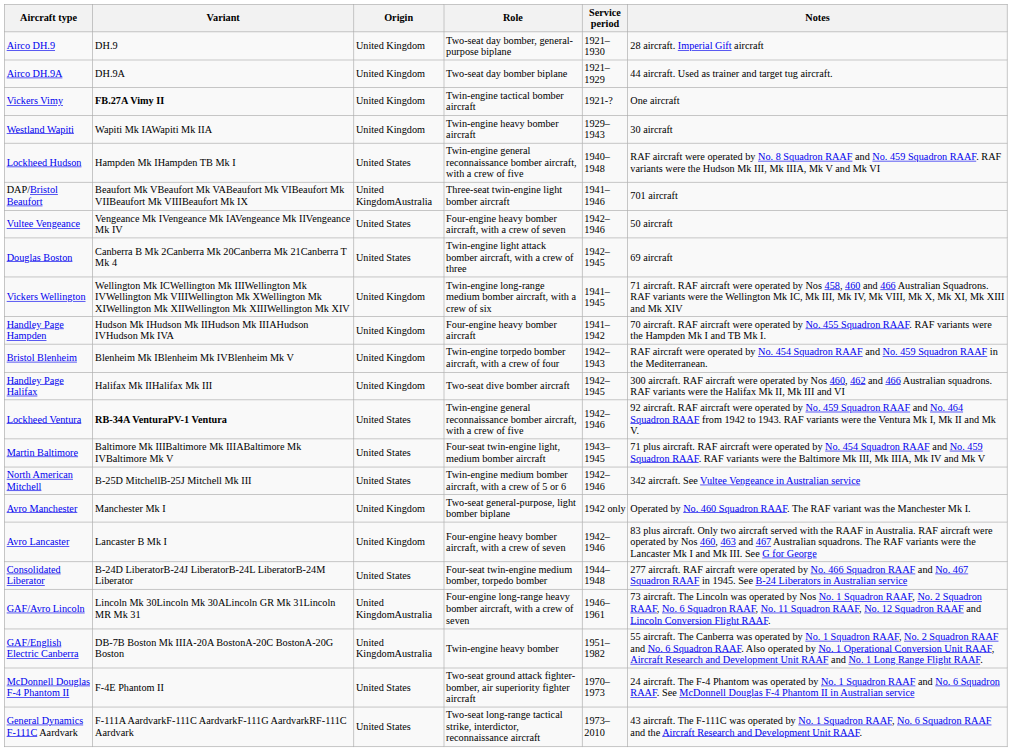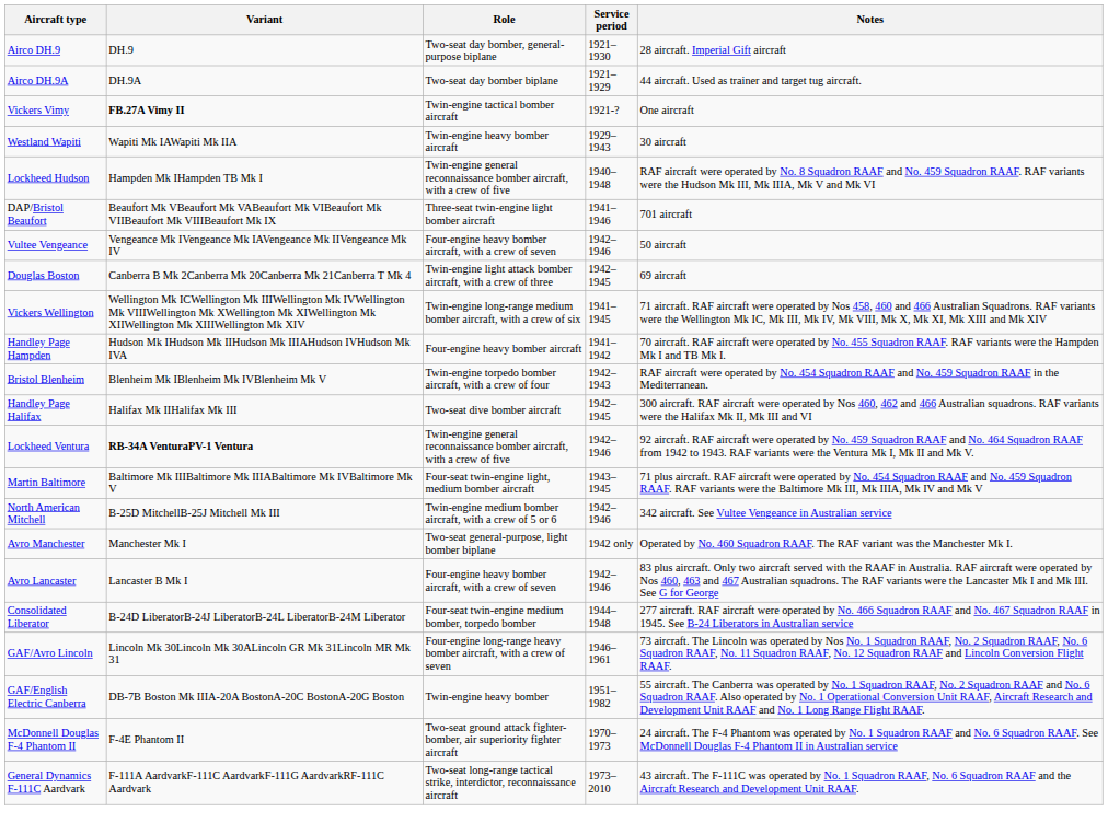 <table class="wikitable sortable">
 <tr>
 <th>Aircraft type</th>
 <th>Variant</th>
-<th>Origin</th>
 <th>Role</th>
 <th>Service period</th>
 <th>Notes</th>
 </tr>
 <tr>
 <td><a href='#'>Airco DH.9</a></td>
 <td>DH.9</td>
-<td>United Kingdom</td>
 <td>Two-seat day bomber, general-purpose biplane</td>
 <td>1921–1930</td>
 <td>28 aircraft. <a href='#'>Imperial Gift</a> aircraft</td>
 </tr>
 <tr>
 <td><a href='#'>Airco DH.9A</a></td>
 <td>DH.9A</td>
-<td>United Kingdom</td>
 <td>Two-seat day bomber biplane</td>
 <td>1921–1929</td>
 <td>44 aircraft. Used as trainer and target tug aircraft.</td>
 </tr>
 <tr>
 <td><a href='#'>Vickers Vimy</a></td>
 <td><strong>FB.27A Vimy II</strong></td>
-<td>United Kingdom</td>
 <td>Twin-engine tactical bomber aircraft</td>
 <td>1921-?</td>
 <td>One aircraft</td>
 </tr>
 <tr>
 <td><a href='#'>Westland Wapiti</a></td>
 <td>Wapiti Mk IAWapiti Mk IIA</td>
-<td>United Kingdom</td>
 <td>Twin-engine heavy bomber aircraft</td>
 <td>1929–1943</td>
 <td>30 aircraft</td>
 </tr>
 <tr>
 <td><a href='#'>Lockheed Hudson</a></td>
 <td>Hampden Mk IHampden TB Mk I</td>
-<td>United States</td>
 <td>Twin-engine general reconnaissance bomber aircraft, with a crew of five</td>
 <td>1940–1948</td>
 <td>RAF aircraft were operated by <a href='#'>No. 8 Squadron RAAF</a> and <a href='#'>No. 459 Squadron RAAF</a>. RAF variants were the Hudson Mk III, Mk IIIA, Mk V and Mk VI</td>
 </tr>
 <tr>
 <td>DAP/<a href='#'>Bristol Beaufort</a></td>
 <td>Beaufort Mk VBeaufort Mk VABeaufort Mk VIBeaufort Mk VIIBeaufort Mk VIIIBeaufort Mk IX</td>
-<td>United KingdomAustralia</td>
 <td>Three-seat twin-engine light bomber aircraft</td>
 <td>1941–1946</td>
 <td>701 aircraft</td>
 </tr>
 <tr>
 <td><a href='#'>Vultee Vengeance</a></td>
 <td>Vengeance Mk IVengeance Mk IAVengeance Mk IIVengeance Mk IV</td>
-<td>United States</td>
 <td>Four-engine heavy bomber aircraft, with a crew of seven</td>
 <td>1942–1946</td>
 <td>50 aircraft</td>
 </tr>
 <tr>
 <td><a href='#'>Douglas Boston</a></td>
 <td>Canberra B Mk 2Canberra Mk 20Canberra Mk 21Canberra T Mk 4</td>
-<td>United States</td>
 <td>Twin-engine light attack bomber aircraft, with a crew of three</td>
 <td>1942–1945</td>
 <td>69 aircraft</td>
 </tr>
 <tr>
 <td><a href='#'>Vickers Wellington</a></td>
 <td>Wellington Mk ICWellington Mk IIIWellington Mk IVWellington Mk VIIIWellington Mk XWellington Mk XIWellington Mk XIIWellington Mk XIIIWellington Mk XIV</td>
-<td>United Kingdom</td>
 <td>Twin-engine long-range medium bomber aircraft, with a crew of six</td>
 <td>1941–1945</td>
 <td>71 aircraft. RAF aircraft were operated by Nos <a href='#'>458</a>, <a href='#'>460</a> and <a href='#'>466</a> Australian Squadrons. RAF variants were the Wellington Mk IC, Mk III, Mk IV, Mk VIII, Mk X, Mk XI, Mk XIII and Mk XIV</td>
 </tr>
 <tr>
 <td><a href='#'>Handley Page Hampden</a></td>
 <td>Hudson Mk IHudson Mk IIHudson Mk IIIAHudson IVHudson Mk IVA</td>
-<td>United Kingdom</td>
 <td>Four-engine heavy bomber aircraft</td>
 <td>1941–1942</td>
 <td>70 aircraft. RAF aircraft were operated by <a href='#'>No. 455 Squadron RAAF</a>. RAF variants were the Hampden Mk I and TB Mk I.</td>
 </tr>
 <tr>
 <td><a href='#'>Bristol Blenheim</a></td>
 <td>Blenheim Mk IBlenheim Mk IVBlenheim Mk V</td>
-<td>United Kingdom</td>
 <td>Twin-engine torpedo bomber aircraft, with a crew of four</td>
 <td>1942–1943</td>
 <td>RAF aircraft were operated by <a href='#'>No. 454 Squadron RAAF</a> and <a href='#'>No. 459 Squadron RAAF</a> in the Mediterranean.</td>
 </tr>
 <tr>
 <td><a href='#'>Handley Page Halifax</a></td>
 <td>Halifax Mk IIHalifax Mk III</td>
-<td>United Kingdom</td>
 <td>Two-seat dive bomber aircraft</td>
 <td>1942–1945</td>
 <td>300 aircraft. RAF aircraft were operated by Nos <a href='#'>460</a>, <a href='#'>462</a> and <a href='#'>466</a> Australian squadrons. RAF variants were the Halifax Mk II, Mk III and VI</td>
 </tr>
 <tr>
 <td><a href='#'>Lockheed Ventura</a></td>
 <td><strong>RB-34A VenturaPV-1 Ventura</strong></td>
-<td>United States</td>
 <td>Twin-engine general reconnaissance bomber aircraft, with a crew of five</td>
 <td>1942–1946</td>
 <td>92 aircraft. RAF aircraft were operated by <a href='#'>No. 459 Squadron RAAF</a> and <a href='#'>No. 464 Squadron RAAF</a> from 1942 to 1943. RAF variants were the Ventura Mk I, Mk II and Mk V.</td>
 </tr>
 <tr>
 <td><a href='#'>Martin Baltimore</a></td>
 <td>Baltimore Mk IIIBaltimore Mk IIIABaltimore Mk IVBaltimore Mk V</td>
-<td>United States</td>
 <td>Four-seat twin-engine light, medium bomber aircraft</td>
 <td>1943–1945</td>
 <td>71 plus aircraft. RAF aircraft were operated by <a href='#'>No. 454 Squadron RAAF</a> and <a href='#'>No. 459 Squadron RAAF</a>. RAF variants were the Baltimore Mk III, Mk IIIA, Mk IV and Mk V</td>
 </tr>
 <tr>
 <td><a href='#'>North American Mitchell</a></td>
 <td>B-25D MitchellB-25J Mitchell Mk III</td>
-<td>United States</td>
 <td>Twin-engine medium bomber aircraft, with a crew of 5 or 6</td>
 <td>1942–1946</td>
 <td>342 aircraft. See <a href='#'>Vultee Vengeance in Australian service</a></td>
 </tr>
 <tr>
 <td><a href='#'>Avro Manchester</a></td>
 <td>Manchester Mk I</td>
-<td>United Kingdom</td>
 <td>Two-seat general-purpose, light bomber biplane</td>
 <td>1942 only</td>
 <td>Operated by <a href='#'>No. 460 Squadron RAAF</a>. The RAF variant was the Manchester Mk I.</td>
 </tr>
 <tr>
 <td><a href='#'>Avro Lancaster</a></td>
 <td>Lancaster B Mk I</td>
-<td>United Kingdom</td>
 <td>Four-engine heavy bomber aircraft, with a crew of seven</td>
 <td>1942–1946</td>
 <td>83 plus aircraft. Only two aircraft served with the RAAF in Australia. RAF aircraft were operated by Nos <a href='#'>460</a>, <a href='#'>463</a> and <a href='#'>467</a> Australian squadrons. The RAF variants were the Lancaster Mk I and Mk III. See <a href='#'>G for George</a></td>
 </tr>
 <tr>
 <td><a href='#'>Consolidated Liberator</a></td>
 <td>B-24D LiberatorB-24J LiberatorB-24L LiberatorB-24M Liberator</td>
-<td>United States</td>
 <td>Four-seat twin-engine medium bomber, torpedo bomber</td>
 <td>1944–1948</td>
 <td>277 aircraft. RAF aircraft were operated by <a href='#'>No. 466 Squadron RAAF</a> and <a href='#'>No. 467 Squadron RAAF</a> in 1945. See <a href='#'>B-24 Liberators in Australian service</a></td>
 </tr>
 <tr>
 <td><a href='#'>GAF/Avro Lincoln</a></td>
 <td>Lincoln Mk 30Lincoln Mk 30ALincoln GR Mk 31Lincoln MR Mk 31</td>
-<td>United KingdomAustralia</td>
 <td>Four-engine long-range heavy bomber aircraft, with a crew of seven</td>
 <td>1946–1961</td>
 <td>73 aircraft. The Lincoln was operated by Nos <a href='#'>No. 1 Squadron RAAF</a>, <a href='#'>No. 2 Squadron RAAF</a>, <a href='#'>No. 6 Squadron RAAF</a>, <a href='#'>No. 11 Squadron RAAF</a>, <a href='#'>No. 12 Squadron RAAF</a> and <a href='#'>Lincoln Conversion Flight RAAF</a>.</td>
 </tr>
 <tr>
 <td><a href='#'>GAF/English Electric Canberra</a></td>
 <td>DB-7B Boston Mk IIIA-20A BostonA-20C BostonA-20G Boston</td>
-<td>United KingdomAustralia</td>
 <td>Twin-engine heavy bomber</td>
 <td>1951–1982</td>
 <td>55 aircraft. The Canberra was operated by <a href='#'>No. 1 Squadron RAAF</a>, <a href='#'>No. 2 Squadron RAAF</a> and <a href='#'>No. 6 Squadron RAAF</a>. Also operated by <a href='#'>No. 1 Operational Conversion Unit RAAF</a>, <a href='#'>Aircraft Research and Development Unit RAAF</a> and <a href='#'>No. 1 Long Range Flight RAAF</a>.</td>
 </tr>
 <tr>
 <td><a href='#'>McDonnell Douglas F-4 Phantom II</a></td>
 <td>F-4E Phantom II</td>
-<td>United States</td>
 <td>Two-seat ground attack fighter-bomber, air superiority fighter aircraft</td>
 <td>1970–1973</td>
 <td>24 aircraft. The F-4 Phantom was operated by <a href='#'>No. 1 Squadron RAAF</a> and <a href='#'>No. 6 Squadron RAAF</a>. See <a href='#'>McDonnell Douglas F-4 Phantom II in Australian service</a></td>
 </tr>
 <tr>
 <td><a href='#'>General Dynamics F-111C</a> Aardvark</td>
 <td>F-111A AardvarkF-111C AardvarkF-111G AardvarkRF-111C Aardvark</td>
-<td>United States</td>
 <td>Two-seat long-range tactical strike, interdictor, reconnaissance aircraft</td>
 <td>1973–2010</td>
 <td>43 aircraft. The F-111C was operated by <a href='#'>No. 1 Squadron RAAF</a>, <a href='#'>No. 6 Squadron RAAF</a> and the <a href='#'>Aircraft Research and Development Unit RAAF</a>.</td>
 </tr>
 </table>
